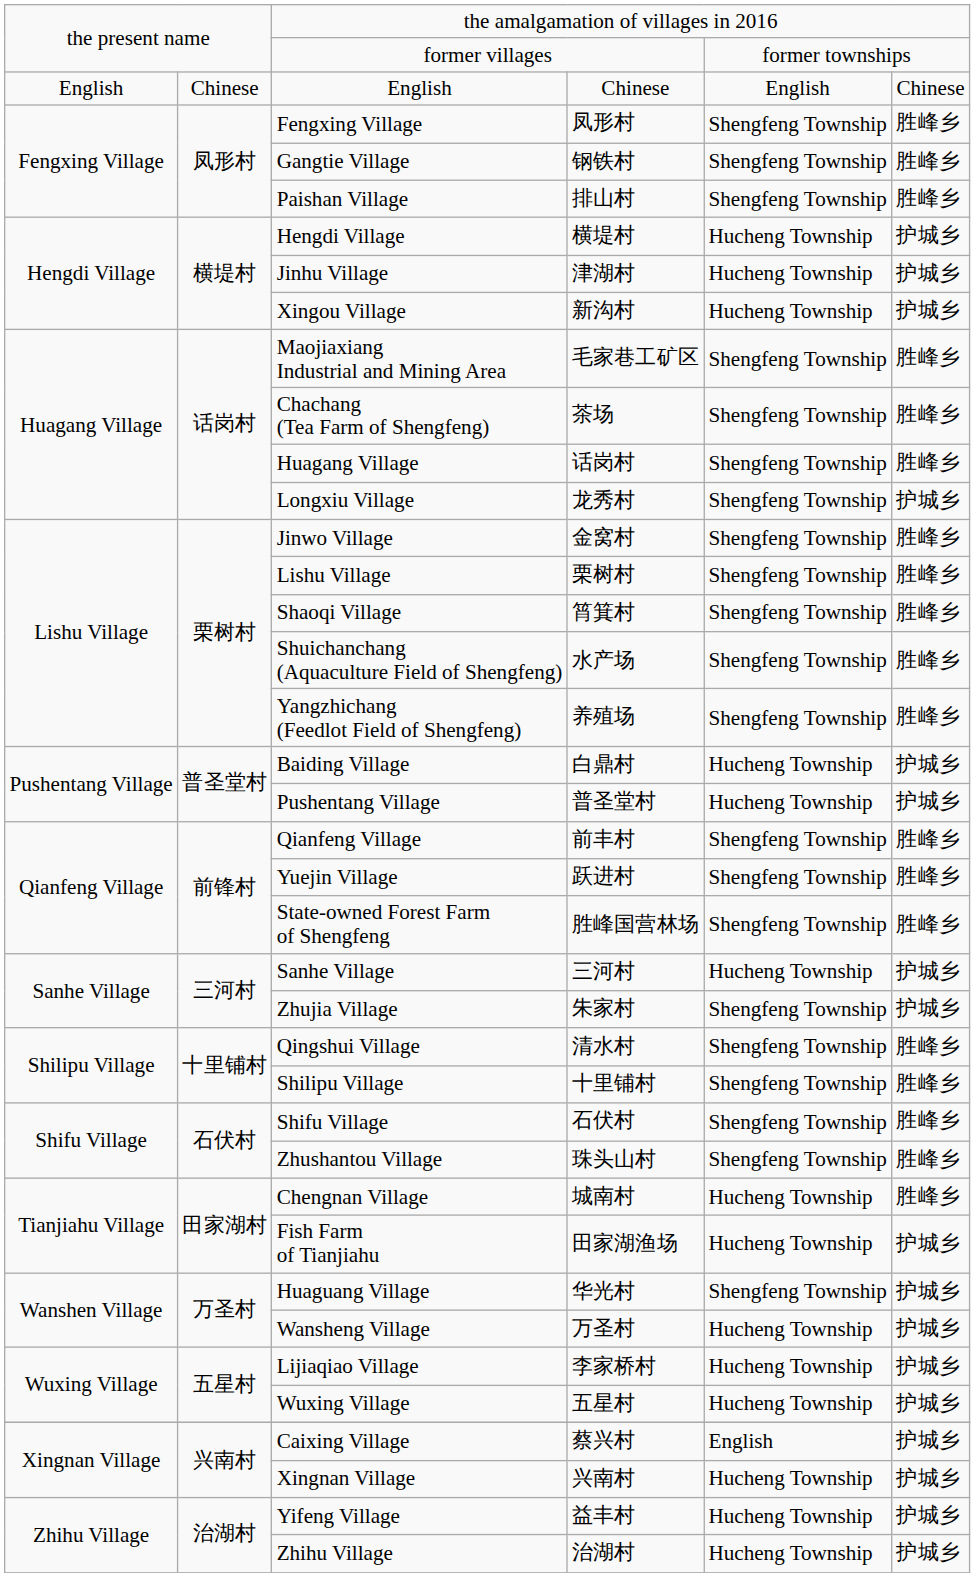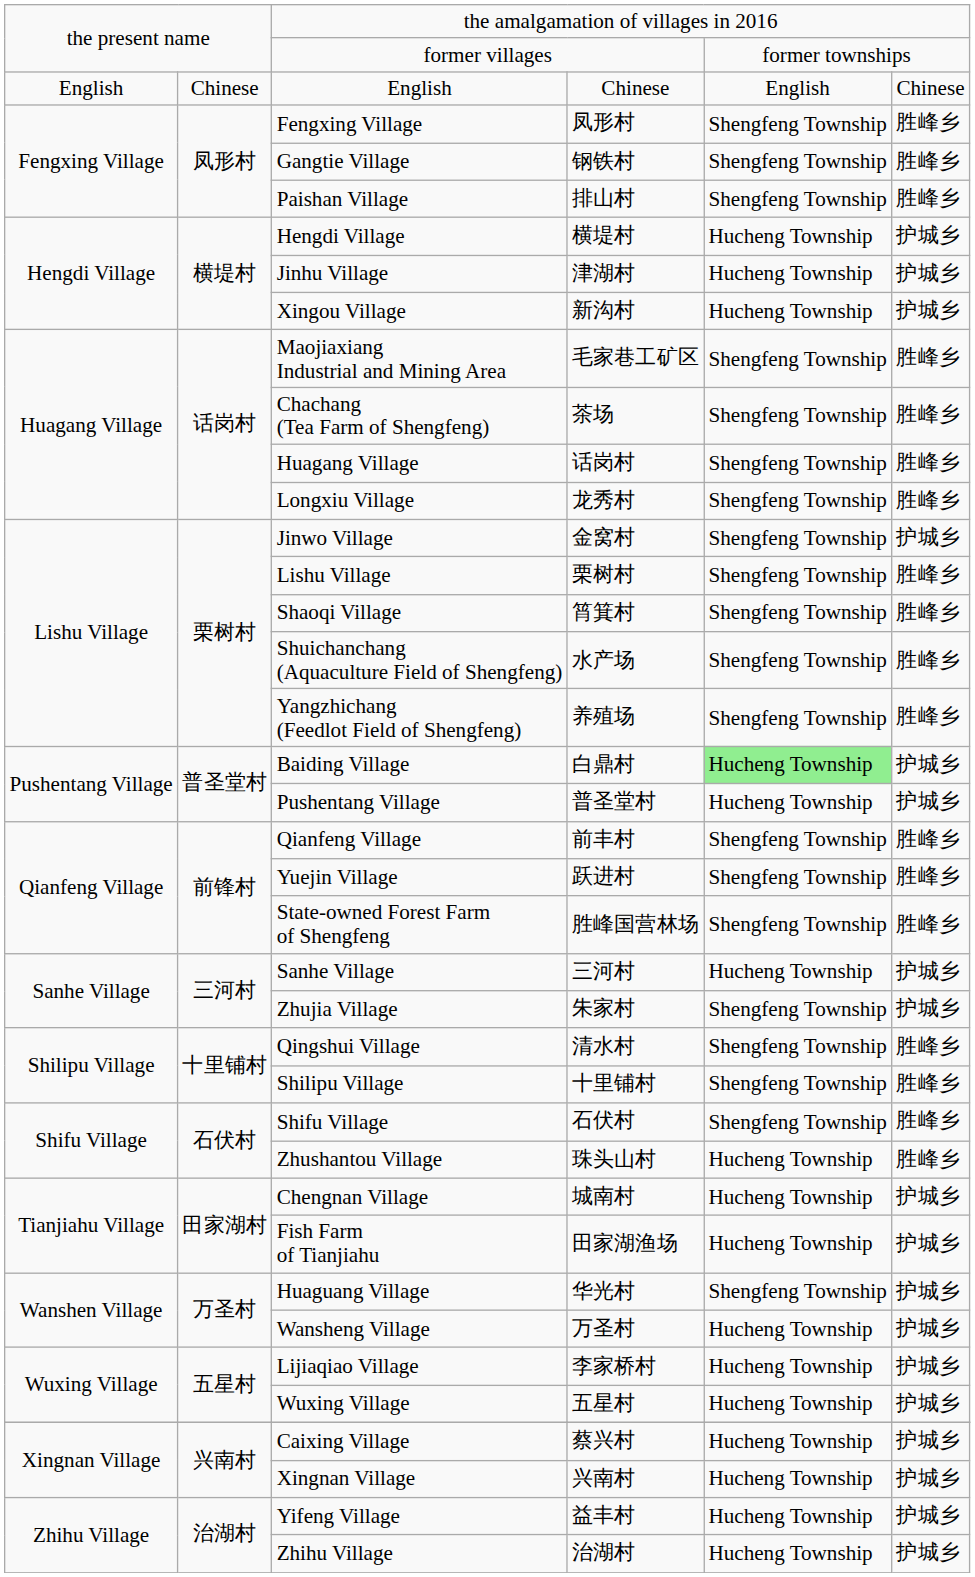 <table class="wikitable">
 <tr align=center>
 <td align=center colspan=2 rowspan=2>the present name</td>
 <td align=center colspan=4>the amalgamation of villages in 2016</td>
 </tr>
 <tr align=center>
 <td align=center colspan=2>former villages</td>
 <td align=center colspan=2>former townships</td>
 </tr>
 <tr align=center>
 <td>English</td>
 <td>Chinese</td>
 <td>English</td>
 <td>Chinese</td>
 <td>English</td>
 <td>Chinese</td>
 </tr>
 <tr>
 <td align=center rowspan=3>Fengxing Village</td>
 <td align=center rowspan=3>凤形村</td>
 <td>Fengxing Village</td>
 <td>凤形村</td>
 <td>Shengfeng Township</td>
 <td>胜峰乡</td>
 </tr>
 <tr>
 <td>Gangtie Village</td>
 <td>钢铁村</td>
 <td>Shengfeng Township</td>
 <td>胜峰乡</td>
 </tr>
 <tr>
 <td>Paishan Village</td>
 <td>排山村</td>
 <td>Shengfeng Township</td>
 <td>胜峰乡</td>
 </tr>
 <tr>
 <td align=center rowspan=3>Hengdi Village</td>
 <td align=center rowspan=3>横堤村</td>
 <td>Hengdi Village</td>
 <td>横堤村</td>
 <td>Hucheng Township</td>
 <td>护城乡</td>
 </tr>
 <tr>
 <td>Jinhu Village</td>
 <td>津湖村</td>
 <td>Hucheng Township</td>
 <td>护城乡</td>
 </tr>
 <tr>
 <td>Xingou Village</td>
 <td>新沟村</td>
 <td>Hucheng Township</td>
 <td>护城乡</td>
 </tr>
 <tr>
 <td align=center rowspan=4>Huagang Village</td>
 <td align=center rowspan=4>话岗村</td>
 <td>Maojiaxiang<br>Industrial and Mining Area</td>
 <td>毛家巷工矿区</td>
 <td>Shengfeng Township</td>
 <td>胜峰乡</td>
 </tr>
 <tr>
 <td>Chachang<br>(Tea Farm of Shengfeng)</td>
 <td>茶场</td>
 <td>Shengfeng Township</td>
 <td>胜峰乡</td>
 </tr>
 <tr>
 <td>Huagang Village</td>
 <td>话岗村</td>
 <td>Shengfeng Township</td>
 <td>胜峰乡</td>
 </tr>
 <tr>
 <td>Longxiu Village</td>
 <td>龙秀村</td>
 <td>Shengfeng Township</td>
-<td>护城乡</td>
+<td>胜峰乡</td>
 </tr>
 <tr>
 <td align=center rowspan=5>Lishu Village</td>
 <td align=center rowspan=5>栗树村</td>
 <td>Jinwo Village</td>
 <td>金窝村</td>
 <td>Shengfeng Township</td>
-<td>胜峰乡</td>
+<td>护城乡</td>
 </tr>
 <tr>
 <td>Lishu Village</td>
 <td>栗树村</td>
 <td>Shengfeng Township</td>
 <td>胜峰乡</td>
 </tr>
 <tr>
 <td>Shaoqi Village</td>
 <td>筲箕村</td>
 <td>Shengfeng Township</td>
 <td>胜峰乡</td>
 </tr>
 <tr>
 <td>Shuichanchang<br>(Aquaculture Field of Shengfeng)</td>
 <td>水产场</td>
 <td>Shengfeng Township</td>
 <td>胜峰乡</td>
 </tr>
 <tr>
 <td>Yangzhichang<br>(Feedlot Field of Shengfeng)</td>
 <td>养殖场</td>
 <td>Shengfeng Township</td>
 <td>胜峰乡</td>
 </tr>
 <tr>
 <td align=center rowspan=2>Pushentang Village</td>
 <td align=center rowspan=2>普圣堂村</td>
 <td>Baiding Village</td>
 <td>白鼎村</td>
-<td>Hucheng Township</td>
+<td style="background: lightgreen;">Hucheng Township</td>
 <td>护城乡</td>
 </tr>
 <tr>
 <td>Pushentang Village</td>
 <td>普圣堂村</td>
 <td>Hucheng Township</td>
 <td>护城乡</td>
 </tr>
 <tr>
 <td align=center rowspan=3>Qianfeng Village</td>
 <td align=center rowspan=3>前锋村</td>
 <td>Qianfeng Village</td>
 <td>前丰村</td>
 <td>Shengfeng Township</td>
 <td>胜峰乡</td>
 </tr>
 <tr>
 <td>Yuejin Village</td>
 <td>跃进村</td>
 <td>Shengfeng Township</td>
 <td>胜峰乡</td>
 </tr>
 <tr>
 <td>State-owned Forest Farm <br> of Shengfeng</td>
 <td>胜峰国营林场</td>
 <td>Shengfeng Township</td>
 <td>胜峰乡</td>
 </tr>
 <tr>
 <td align=center rowspan=2>Sanhe Village</td>
 <td align=center rowspan=2>三河村</td>
 <td>Sanhe Village</td>
 <td>三河村</td>
 <td>Hucheng Township</td>
 <td>护城乡</td>
 </tr>
 <tr>
 <td>Zhujia Village</td>
 <td>朱家村</td>
 <td>Shengfeng Township</td>
 <td>护城乡</td>
 </tr>
 <tr>
 <td align=center rowspan=2>Shilipu Village</td>
 <td align=center rowspan=2>十里铺村</td>
 <td>Qingshui Village</td>
 <td>清水村</td>
 <td>Shengfeng Township</td>
 <td>胜峰乡</td>
 </tr>
 <tr>
 <td>Shilipu Village</td>
 <td>十里铺村</td>
 <td>Shengfeng Township</td>
 <td>胜峰乡</td>
 </tr>
 <tr>
 <td align=center rowspan=2>Shifu Village</td>
 <td align=center rowspan=2>石伏村</td>
 <td>Shifu Village</td>
 <td>石伏村</td>
 <td>Shengfeng Township</td>
 <td>胜峰乡</td>
 </tr>
 <tr>
 <td>Zhushantou Village</td>
 <td>珠头山村</td>
-<td>Shengfeng Township</td>
+<td>Hucheng Township</td>
 <td>胜峰乡</td>
 </tr>
 <tr>
 <td align=center rowspan=2>Tianjiahu Village</td>
 <td align=center rowspan=2>田家湖村</td>
 <td>Chengnan Village</td>
 <td>城南村</td>
 <td>Hucheng Township</td>
-<td>胜峰乡</td>
+<td>护城乡</td>
 </tr>
 <tr>
 <td>Fish Farm <br> of Tianjiahu</td>
 <td>田家湖渔场</td>
 <td>Hucheng Township</td>
 <td>护城乡</td>
 </tr>
 <tr>
 <td align=center rowspan=2>Wanshen Village</td>
 <td align=center rowspan=2>万圣村</td>
 <td>Huaguang Village</td>
 <td>华光村</td>
 <td>Shengfeng Township</td>
 <td>护城乡</td>
 </tr>
 <tr>
 <td>Wansheng Village</td>
 <td>万圣村</td>
 <td>Hucheng Township</td>
 <td>护城乡</td>
 </tr>
 <tr>
 <td align=center rowspan=2>Wuxing Village</td>
 <td align=center rowspan=2>五星村</td>
 <td>Lijiaqiao Village</td>
 <td>李家桥村</td>
 <td>Hucheng Township</td>
 <td>护城乡</td>
 </tr>
 <tr>
 <td>Wuxing Village</td>
 <td>五星村</td>
 <td>Hucheng Township</td>
 <td>护城乡</td>
 </tr>
 <tr ||Xinhua Village||新华村||Hucheng Township||护城乡>
 </tr>
 <tr>
 <td align=center rowspan=2>Xingnan Village</td>
 <td align=center rowspan=2>兴南村</td>
 <td>Caixing Village</td>
 <td>蔡兴村</td>
-<td>English</td>
+<td>Hucheng Township</td>
 <td>护城乡</td>
 </tr>
 <tr>
 <td>Xingnan Village</td>
 <td>兴南村</td>
 <td>Hucheng Township</td>
 <td>护城乡</td>
 </tr>
 <tr>
 <td align=center rowspan=2>Zhihu Village</td>
 <td align=center rowspan=2>治湖村</td>
 <td>Yifeng Village</td>
 <td>益丰村</td>
 <td>Hucheng Township</td>
 <td>护城乡</td>
 </tr>
 <tr>
 <td>Zhihu Village</td>
 <td>治湖村</td>
 <td>Hucheng Township</td>
 <td>护城乡</td>
 </tr>
 </table>
